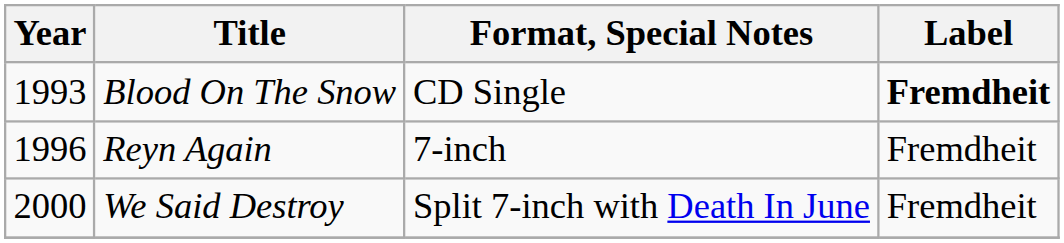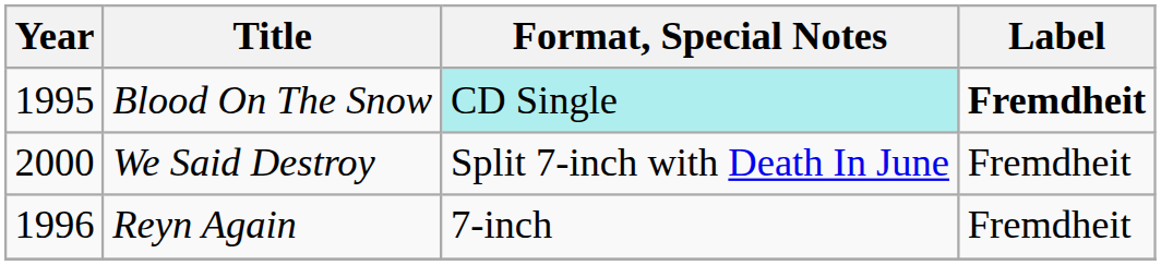 <table class="wikitable">
 <tr>
 <th>Year</th>
 <th>Title</th>
 <th>Format, Special Notes</th>
 <th>Label</th>
 </tr>
 <tr>
-<td>1993</td>
+<td>1995</td>
 <td><em>Blood On The Snow</em></td>
-<td>CD Single</td>
+<td style="background: paleturquoise;">CD Single</td>
 <td><strong>Fremdheit</strong></td>
+</tr>
+<tr>
+<td>2000</td>
+<td><em>We Said Destroy</em></td>
+<td>Split 7-inch with <a href='#'>Death In June</a></td>
+<td>Fremdheit</td>
 </tr>
 <tr>
 <td>1996</td>
 <td><em>Reyn Again</em></td>
 <td>7-inch</td>
 <td>Fremdheit</td>
 </tr>
 <tr>
-<td>2000</td>
-<td><em>We Said Destroy</em></td>
-<td>Split 7-inch with <a href='#'>Death In June</a></td>
-<td>Fremdheit</td>
-</tr>
-<tr>
 </tr>
 </table>
